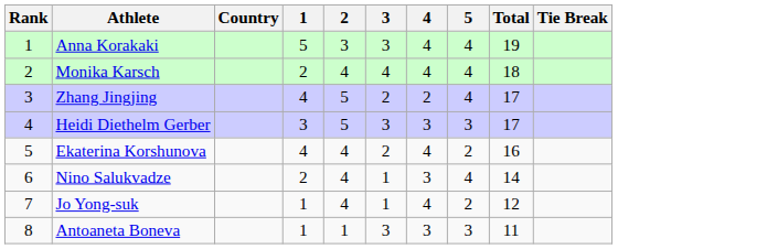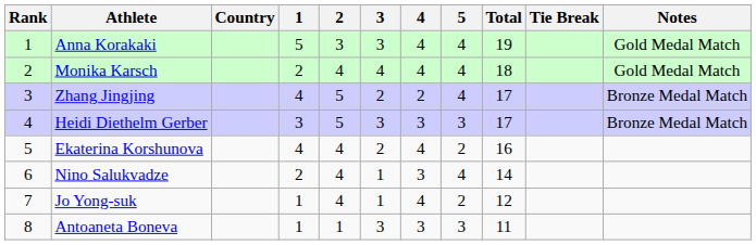 <table class="wikitable sortable" style="text-align:center">
 <tr>
 <th>Rank</th>
 <th>Athlete</th>
 <th>Country</th>
 <th class="unsortable" style="width: 32px">1</th>
 <th class="unsortable" style="width: 32px">2</th>
 <th class="unsortable" style="width: 32px">3</th>
 <th class="unsortable" style="width: 32px">4</th>
 <th class="unsortable" style="width: 32px">5</th>
 <th class="unsortable" style="width: 28px">Total</th>
 <th>Tie Break</th>
+<th class="unsortable">Notes</th>
 </tr>
 <tr bgcolor=#ccffcc>
 <td>1</td>
 <td align="left"><a href='#'>Anna Korakaki</a></td>
 <td align="left"></td>
 <td>5</td>
 <td>3</td>
 <td>3</td>
 <td>4</td>
 <td>4</td>
 <td>19</td>
 <td></td>
+<td>Gold Medal Match</td>
 </tr>
 <tr bgcolor=#ccffcc>
 <td>2</td>
 <td align="left"><a href='#'>Monika Karsch</a></td>
 <td align="left"></td>
 <td>2</td>
 <td>4</td>
 <td>4</td>
 <td>4</td>
 <td>4</td>
 <td>18</td>
 <td></td>
+<td>Gold Medal Match</td>
 </tr>
 <tr bgcolor=#ccccff>
 <td>3</td>
 <td align="left"><a href='#'>Zhang Jingjing</a></td>
 <td align="left"></td>
 <td>4</td>
 <td>5</td>
 <td>2</td>
 <td>2</td>
 <td>4</td>
 <td>17</td>
 <td></td>
+<td>Bronze Medal Match</td>
 </tr>
 <tr bgcolor=#ccccff>
 <td>4</td>
 <td align="left"><a href='#'>Heidi Diethelm Gerber</a></td>
 <td align="left"></td>
 <td>3</td>
 <td>5</td>
 <td>3</td>
 <td>3</td>
 <td>3</td>
 <td>17</td>
 <td></td>
+<td>Bronze Medal Match</td>
 </tr>
 <tr>
 <td>5</td>
 <td align="left"><a href='#'>Ekaterina Korshunova</a></td>
 <td align="left"></td>
 <td>4</td>
 <td>4</td>
 <td>2</td>
 <td>4</td>
 <td>2</td>
 <td>16</td>
+<td></td>
 <td></td>
 </tr>
 <tr>
 <td>6</td>
 <td align="left"><a href='#'>Nino Salukvadze</a></td>
 <td align="left"></td>
 <td>2</td>
 <td>4</td>
 <td>1</td>
 <td>3</td>
 <td>4</td>
 <td>14</td>
 <td></td>
+<td></td>
 </tr>
 <tr>
 <td>7</td>
 <td align="left"><a href='#'>Jo Yong-suk</a></td>
 <td align="left"></td>
 <td>1</td>
 <td>4</td>
 <td>1</td>
 <td>4</td>
 <td>2</td>
 <td>12</td>
+<td></td>
 <td></td>
 </tr>
 <tr>
 <td>8</td>
 <td align="left"><a href='#'>Antoaneta Boneva</a></td>
 <td align="left"></td>
 <td>1</td>
 <td>1</td>
 <td>3</td>
 <td>3</td>
 <td>3</td>
 <td>11</td>
 <td></td>
+<td></td>
 </tr>
 </table>
